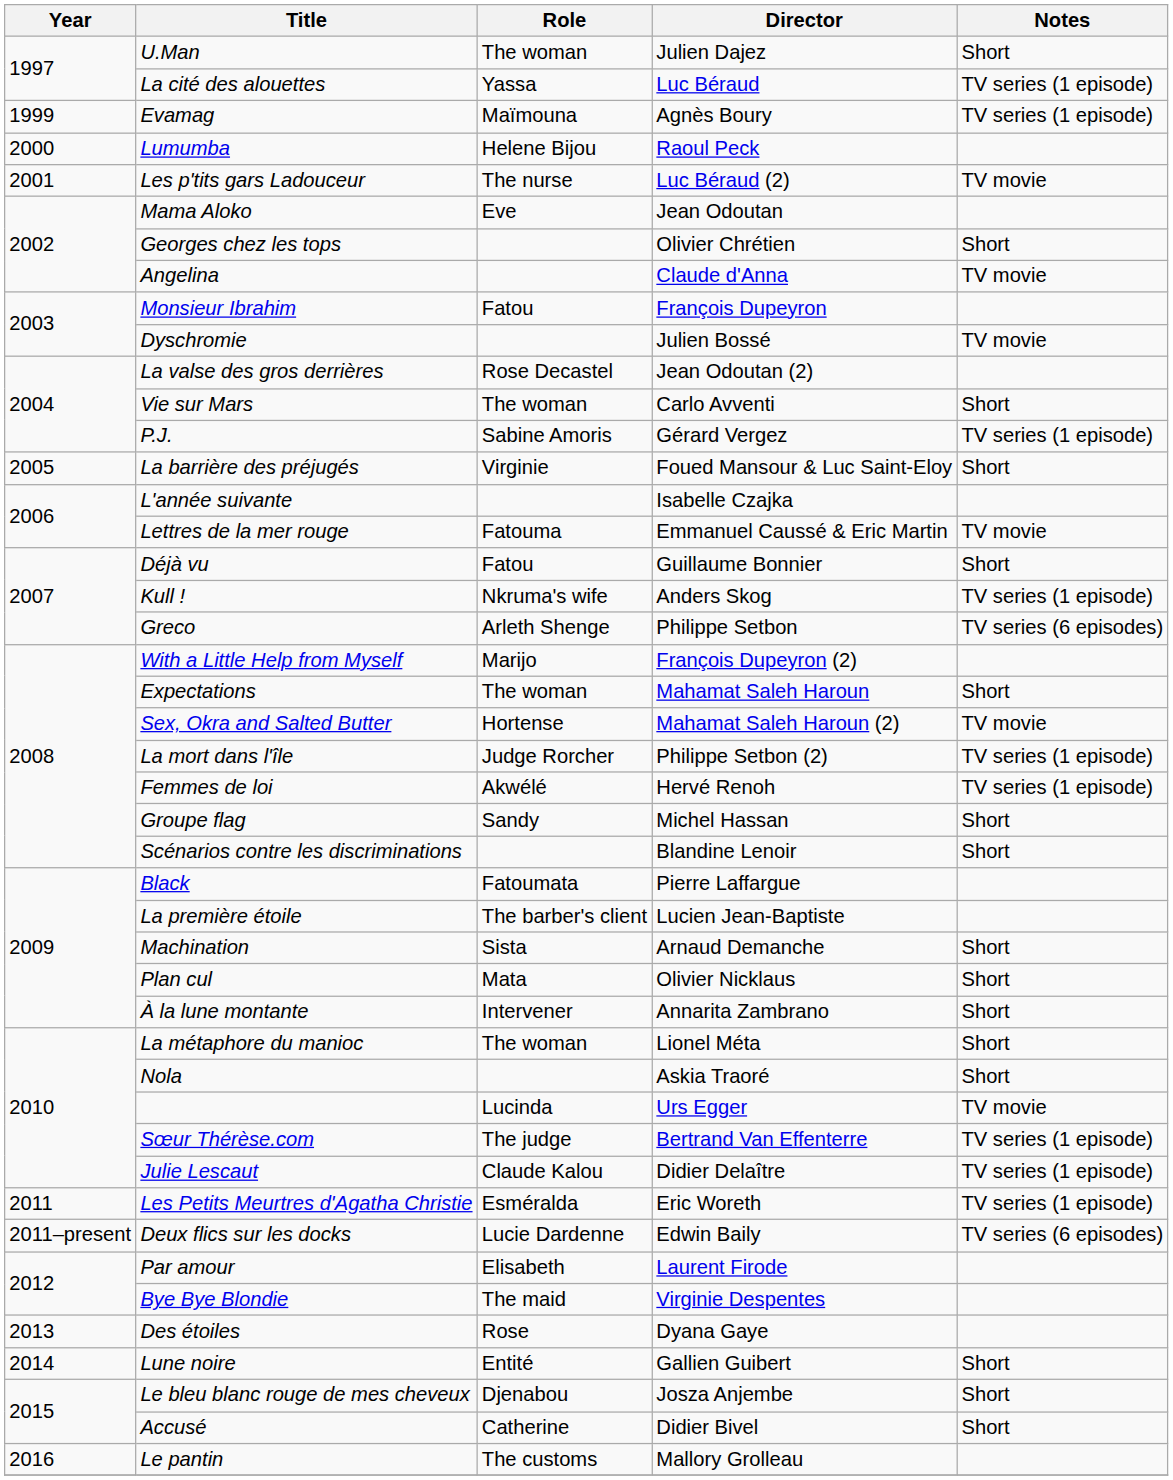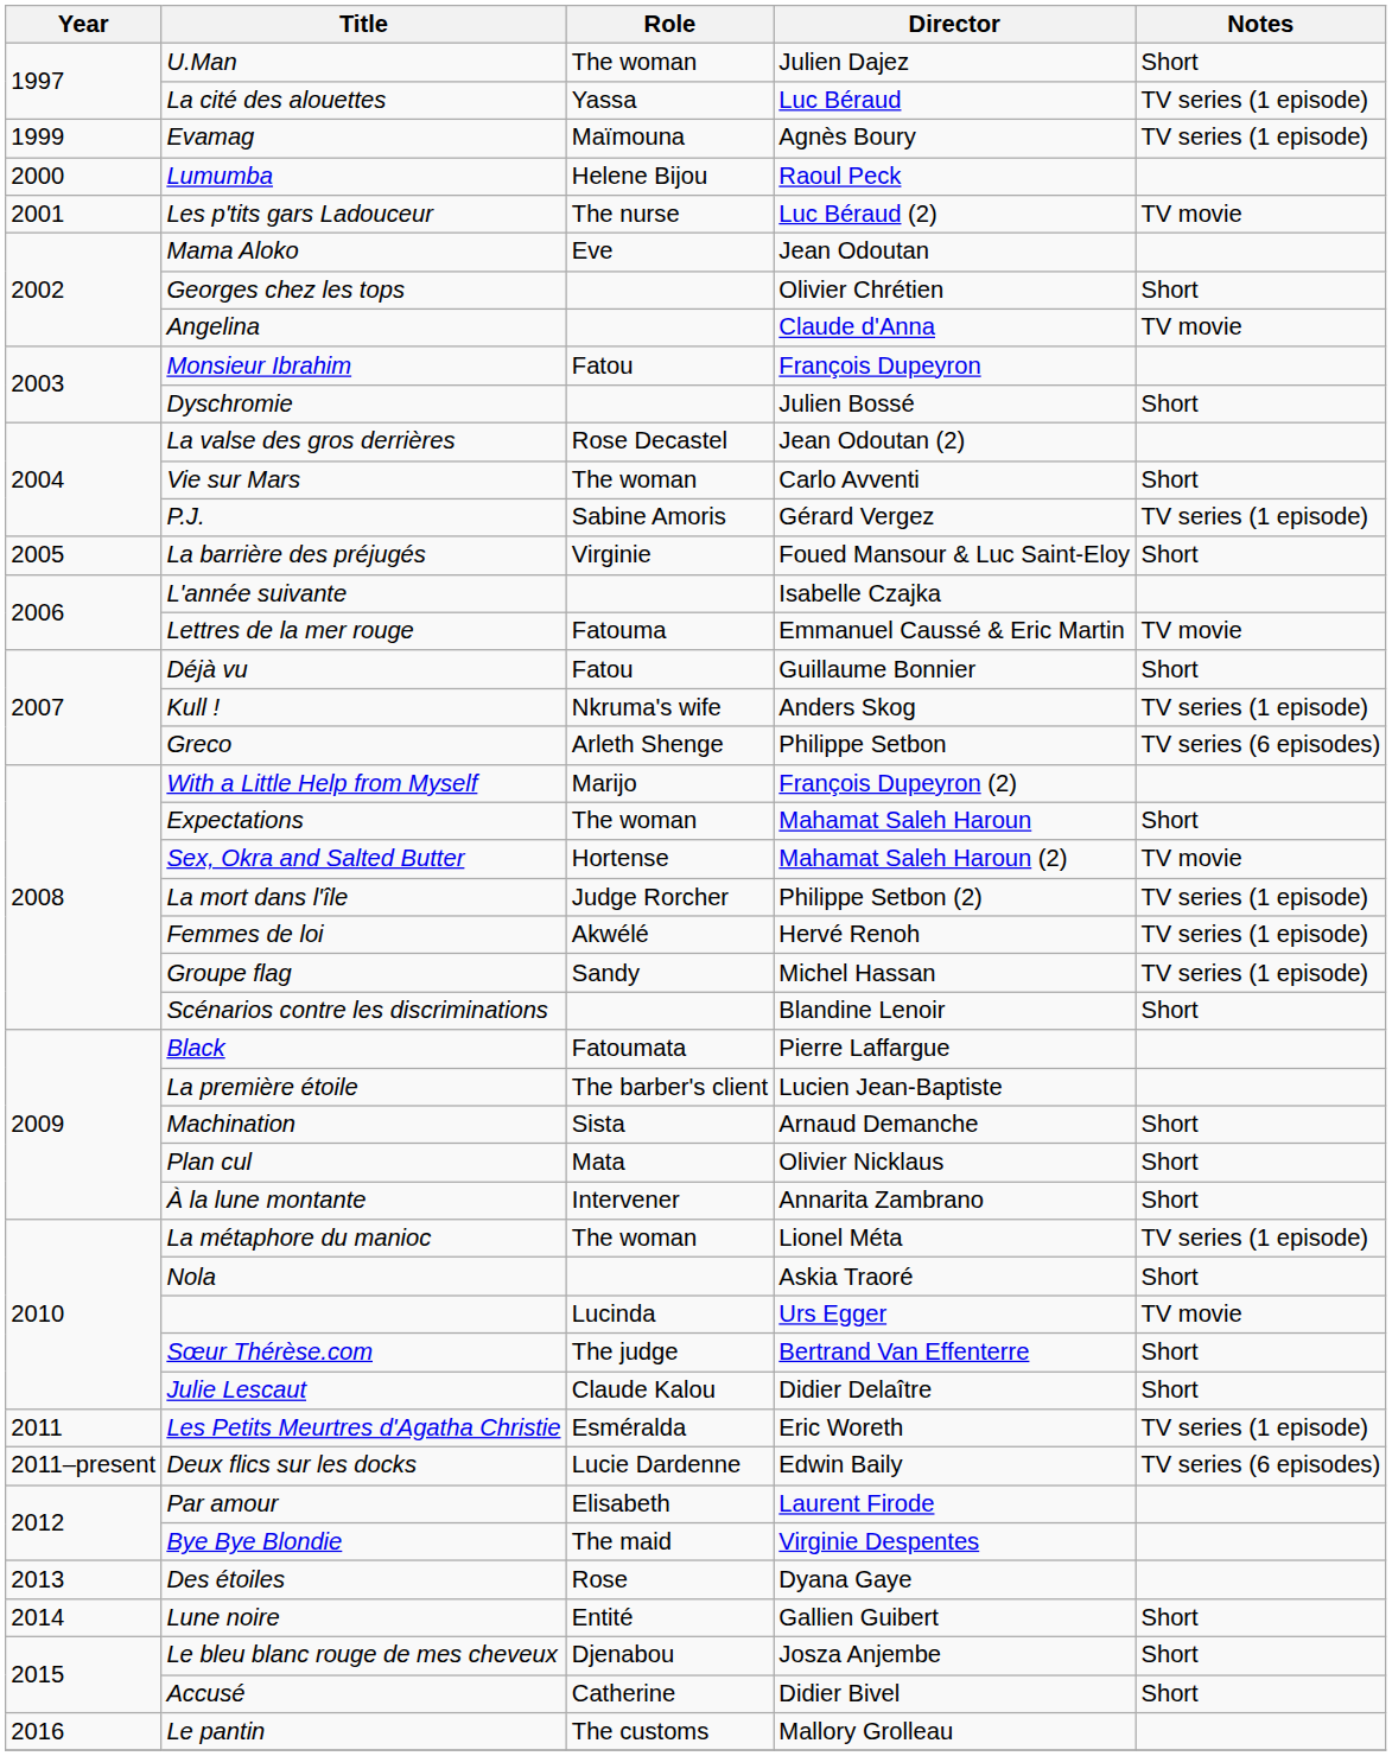 <table class="wikitable">
 <tr>
 <th>Year</th>
 <th>Title</th>
 <th>Role</th>
 <th>Director</th>
 <th>Notes</th>
 </tr>
 <tr>
 <td rowspan=2>1997</td>
 <td><em>U.Man</em></td>
 <td>The woman</td>
 <td>Julien Dajez</td>
 <td>Short</td>
 </tr>
 <tr>
 <td><em>La cité des alouettes</em></td>
 <td>Yassa</td>
 <td><a href='#'>Luc Béraud</a></td>
 <td>TV series (1 episode)</td>
 </tr>
 <tr>
 <td rowspan=1>1999</td>
 <td><em>Evamag</em></td>
 <td>Maïmouna</td>
 <td>Agnès Boury</td>
 <td>TV series (1 episode)</td>
 </tr>
 <tr>
 <td rowspan=1>2000</td>
 <td><em><a href='#'>Lumumba</a></em></td>
 <td>Helene Bijou</td>
 <td><a href='#'>Raoul Peck</a></td>
 <td></td>
 </tr>
 <tr>
 <td rowspan=1>2001</td>
 <td><em>Les p'tits gars Ladouceur</em></td>
 <td>The nurse</td>
 <td><a href='#'>Luc Béraud</a> (2)</td>
 <td>TV movie</td>
 </tr>
 <tr>
 <td rowspan=3>2002</td>
 <td><em>Mama Aloko</em></td>
 <td>Eve</td>
 <td>Jean Odoutan</td>
 <td></td>
 </tr>
 <tr>
 <td><em>Georges chez les tops</em></td>
 <td></td>
 <td>Olivier Chrétien</td>
 <td>Short</td>
 </tr>
 <tr>
 <td><em>Angelina</em></td>
 <td></td>
 <td><a href='#'>Claude d'Anna</a></td>
 <td>TV movie</td>
 </tr>
 <tr>
 <td rowspan=2>2003</td>
 <td><em><a href='#'>Monsieur Ibrahim</a></em></td>
 <td>Fatou</td>
 <td><a href='#'>François Dupeyron</a></td>
 <td></td>
 </tr>
 <tr>
 <td><em>Dyschromie</em></td>
 <td></td>
 <td>Julien Bossé</td>
-<td>TV movie</td>
+<td>Short</td>
 </tr>
 <tr>
 <td rowspan=3>2004</td>
 <td><em>La valse des gros derrières</em></td>
 <td>Rose Decastel</td>
 <td>Jean Odoutan (2)</td>
 <td></td>
 </tr>
 <tr>
 <td><em>Vie sur Mars</em></td>
 <td>The woman</td>
 <td>Carlo Avventi</td>
 <td>Short</td>
 </tr>
 <tr>
 <td><em>P.J.</em></td>
 <td>Sabine Amoris</td>
 <td>Gérard Vergez</td>
 <td>TV series (1 episode)</td>
 </tr>
 <tr>
 <td rowspan=1>2005</td>
 <td><em>La barrière des préjugés</em></td>
 <td>Virginie</td>
 <td>Foued Mansour & Luc Saint-Eloy</td>
 <td>Short</td>
 </tr>
 <tr>
 <td rowspan=2>2006</td>
 <td><em>L'année suivante</em></td>
 <td></td>
 <td>Isabelle Czajka</td>
 <td></td>
 </tr>
 <tr>
 <td><em>Lettres de la mer rouge</em></td>
 <td>Fatouma</td>
 <td>Emmanuel Caussé & Eric Martin</td>
 <td>TV movie</td>
 </tr>
 <tr>
 <td rowspan=3>2007</td>
 <td><em>Déjà vu</em></td>
 <td>Fatou</td>
 <td>Guillaume Bonnier</td>
 <td>Short</td>
 </tr>
 <tr>
 <td><em>Kull !</em></td>
 <td>Nkruma's wife</td>
 <td>Anders Skog</td>
 <td>TV series (1 episode)</td>
 </tr>
 <tr>
 <td><em>Greco</em></td>
 <td>Arleth Shenge</td>
 <td>Philippe Setbon</td>
 <td>TV series (6 episodes)</td>
 </tr>
 <tr>
 <td rowspan=7>2008</td>
 <td><em><a href='#'>With a Little Help from Myself</a></em></td>
 <td>Marijo</td>
 <td><a href='#'>François Dupeyron</a> (2)</td>
 <td></td>
 </tr>
 <tr>
 <td><em>Expectations</em></td>
 <td>The woman</td>
 <td><a href='#'>Mahamat Saleh Haroun</a></td>
 <td>Short</td>
 </tr>
 <tr>
 <td><em><a href='#'>Sex, Okra and Salted Butter</a></em></td>
 <td>Hortense</td>
 <td><a href='#'>Mahamat Saleh Haroun</a> (2)</td>
 <td>TV movie</td>
 </tr>
 <tr>
 <td><em>La mort dans l'île</em></td>
 <td>Judge Rorcher</td>
 <td>Philippe Setbon (2)</td>
 <td>TV series (1 episode)</td>
 </tr>
 <tr>
 <td><em>Femmes de loi</em></td>
 <td>Akwélé</td>
 <td>Hervé Renoh</td>
 <td>TV series (1 episode)</td>
 </tr>
 <tr>
 <td><em>Groupe flag</em></td>
 <td>Sandy</td>
 <td>Michel Hassan</td>
-<td>Short</td>
+<td>TV series (1 episode)</td>
 </tr>
 <tr>
 <td><em>Scénarios contre les discriminations</em></td>
 <td></td>
 <td>Blandine Lenoir</td>
 <td>Short</td>
 </tr>
 <tr>
 <td rowspan=5>2009</td>
 <td><em><a href='#'>Black</a></em></td>
 <td>Fatoumata</td>
 <td>Pierre Laffargue</td>
 <td></td>
 </tr>
 <tr>
 <td><em>La première étoile</em></td>
 <td>The barber's client</td>
 <td>Lucien Jean-Baptiste</td>
 <td></td>
 </tr>
 <tr>
 <td><em>Machination</em></td>
 <td>Sista</td>
 <td>Arnaud Demanche</td>
 <td>Short</td>
 </tr>
 <tr>
 <td><em>Plan cul</em></td>
 <td>Mata</td>
 <td>Olivier Nicklaus</td>
 <td>Short</td>
 </tr>
 <tr>
 <td><em>À la lune montante</em></td>
 <td>Intervener</td>
 <td>Annarita Zambrano</td>
 <td>Short</td>
 </tr>
 <tr>
 <td rowspan=5>2010</td>
 <td><em>La métaphore du manioc</em></td>
 <td>The woman</td>
 <td>Lionel Méta</td>
-<td>Short</td>
+<td>TV series (1 episode)</td>
 </tr>
 <tr>
 <td><em>Nola</em></td>
 <td></td>
 <td>Askia Traoré</td>
 <td>Short</td>
 </tr>
 <tr>
 <td><em></em></td>
 <td>Lucinda</td>
 <td><a href='#'>Urs Egger</a></td>
 <td>TV movie</td>
 </tr>
 <tr>
 <td><em><a href='#'>Sœur Thérèse.com</a></em></td>
 <td>The judge</td>
 <td><a href='#'>Bertrand Van Effenterre</a></td>
-<td>TV series (1 episode)</td>
+<td>Short</td>
 </tr>
 <tr>
 <td><em><a href='#'>Julie Lescaut</a></em></td>
 <td>Claude Kalou</td>
 <td>Didier Delaître</td>
-<td>TV series (1 episode)</td>
+<td>Short</td>
 </tr>
 <tr>
 <td rowspan=1>2011</td>
 <td><em><a href='#'>Les Petits Meurtres d'Agatha Christie</a></em></td>
 <td>Esméralda</td>
 <td>Eric Woreth</td>
 <td>TV series (1 episode)</td>
 </tr>
 <tr>
 <td rowspan=1>2011–present</td>
 <td><em>Deux flics sur les docks</em></td>
 <td>Lucie Dardenne</td>
 <td>Edwin Baily</td>
 <td>TV series (6 episodes)</td>
 </tr>
 <tr>
 <td rowspan=2>2012</td>
 <td><em>Par amour</em></td>
 <td>Elisabeth</td>
 <td><a href='#'>Laurent Firode</a></td>
 <td></td>
 </tr>
 <tr>
 <td><em><a href='#'>Bye Bye Blondie</a></em></td>
 <td>The maid</td>
 <td><a href='#'>Virginie Despentes</a></td>
 <td></td>
 </tr>
 <tr>
 <td rowspan=1>2013</td>
 <td><em>Des étoiles</em></td>
 <td>Rose</td>
 <td>Dyana Gaye</td>
 <td></td>
 </tr>
 <tr>
 <td rowspan=1>2014</td>
 <td><em>Lune noire</em></td>
 <td>Entité</td>
 <td>Gallien Guibert</td>
 <td>Short</td>
 </tr>
 <tr>
 <td rowspan=2>2015</td>
 <td><em>Le bleu blanc rouge de mes cheveux</em></td>
 <td>Djenabou</td>
 <td>Josza Anjembe</td>
 <td>Short</td>
 </tr>
 <tr>
 <td><em>Accusé</em></td>
 <td>Catherine</td>
 <td>Didier Bivel</td>
 <td>Short</td>
 </tr>
 <tr>
 <td rowspan=1>2016</td>
 <td><em>Le pantin</em></td>
 <td>The customs</td>
 <td>Mallory Grolleau</td>
 <td></td>
 </tr>
 <tr>
 </tr>
 </table>
